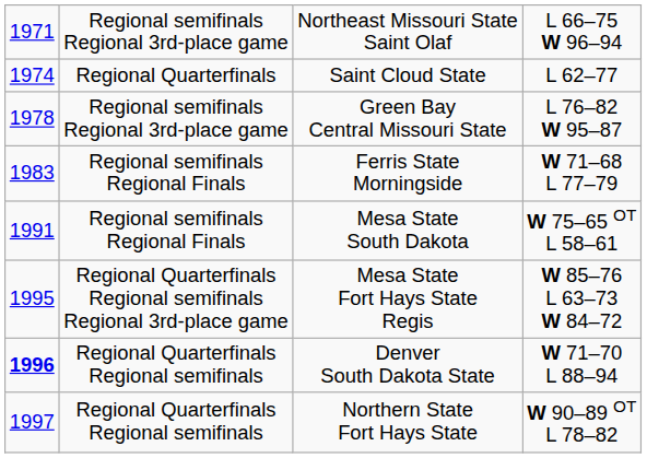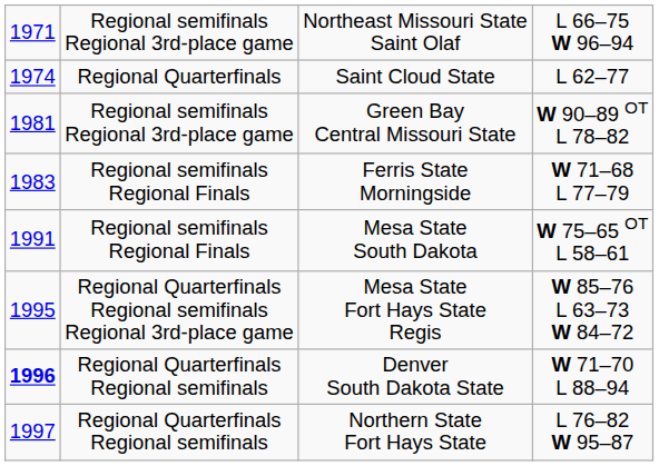 <table class="wikitable">
 <tr align="center">
 <td><a href='#'>1971</a></td>
 <td>Regional semifinals<br>Regional 3rd-place game</td>
 <td>Northeast Missouri State<br>Saint Olaf</td>
 <td>L 66–75<br><strong>W</strong> 96–94</td>
 </tr>
 <tr align="center">
 <td><a href='#'>1974</a></td>
 <td>Regional Quarterfinals</td>
 <td>Saint Cloud State</td>
 <td>L 62–77</td>
 </tr>
 <tr align="center">
-<td><a href='#'>1978</a></td>
+<td><a href='#'>1981</a></td>
 <td>Regional semifinals<br>Regional 3rd-place game</td>
 <td>Green Bay<br>Central Missouri State</td>
-<td>L 76–82<br><strong>W</strong> 95–87</td>
+<td><strong>W</strong> 90–89 <sup>OT</sup><br>L 78–82</td>
 </tr>
 <tr align="center">
 <td><a href='#'>1983</a></td>
 <td>Regional semifinals<br>Regional Finals</td>
 <td>Ferris State<br>Morningside</td>
 <td><strong>W</strong> 71–68<br>L 77–79</td>
 </tr>
 <tr align="center">
 <td><a href='#'>1991</a></td>
 <td>Regional semifinals<br>Regional Finals</td>
 <td>Mesa State<br>South Dakota</td>
 <td><strong>W</strong> 75–65 <sup>OT</sup><br>L 58–61</td>
 </tr>
 <tr align="center">
 <td><a href='#'>1995</a></td>
 <td>Regional Quarterfinals<br>Regional semifinals<br>Regional 3rd-place game</td>
 <td>Mesa State<br>Fort Hays State<br>Regis</td>
 <td><strong>W</strong> 85–76<br>L 63–73<br><strong>W</strong> 84–72</td>
 </tr>
 <tr align="center">
 <td><strong><a href='#'>1996</a></strong></td>
 <td>Regional Quarterfinals<br>Regional semifinals</td>
 <td>Denver<br>South Dakota State</td>
 <td><strong>W</strong> 71–70<br>L 88–94</td>
 </tr>
 <tr align="center">
 <td><a href='#'>1997</a></td>
 <td>Regional Quarterfinals<br>Regional semifinals</td>
 <td>Northern State<br>Fort Hays State</td>
-<td><strong>W</strong> 90–89 <sup>OT</sup><br>L 78–82</td>
+<td>L 76–82<br><strong>W</strong> 95–87</td>
 </tr>
 </table>
